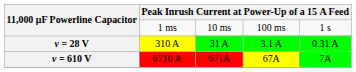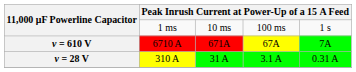 <table BORDER="1" class="wikitable" style="text-align:center">
 <tr>
 <th rowspan="2">11,000 μF Powerline Capacitor</th>
 <th colspan="4">Peak Inrush Current at Power-Up of a 15 A Feed</th>
 </tr>
 <tr>
 <td>1 ms</td>
 <td>10 ms</td>
 <td>100 ms</td>
 <td>1 s</td>
 </tr>
 <tr>
+<th><em>v</em> = 610 V</th>
+<td style="background:red; color:black">6710 A</td>
+<td style="background:red; color:black">671A</td>
+<td style="background:yellow; color:black">67A</td>
+<td style="background:lime; color:black">7A</td>
+</tr>
+<tr>
 <th><em>v</em> = 28 V</th>
 <td style="background:yellow; color:black">310 A</td>
 <td style="background:lime; color:black">31 A</td>
 <td style="background:lime; color:black">3.1 A</td>
 <td style="background:lime; color:black">0.31 A</td>
 </tr>
 <tr>
-<th><em>v</em> = 610 V</th>
-<td style="background:red; color:black">6710 A</td>
-<td style="background:red; color:black">671A</td>
-<td style="background:yellow; color:black">67A</td>
-<td style="background:lime; color:black">7A</td>
-</tr>
-<tr>
 </tr>
 </table>
